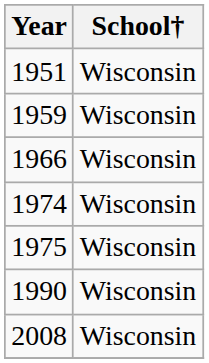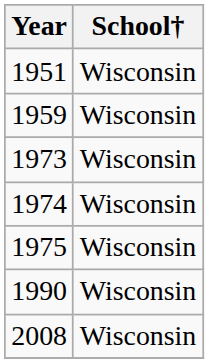 <table class="wikitable">
 <tr>
 <th>Year</th>
 <th>School†</th>
 </tr>
 <tr>
 <td>1951</td>
 <td>Wisconsin</td>
 </tr>
 <tr>
 <td>1959</td>
 <td>Wisconsin</td>
 </tr>
 <tr>
-<td>1966</td>
+<td>1973</td>
 <td>Wisconsin</td>
 </tr>
 <tr>
 <td>1974</td>
 <td>Wisconsin</td>
 </tr>
 <tr>
 <td>1975</td>
 <td>Wisconsin</td>
 </tr>
 <tr>
 <td>1990</td>
 <td>Wisconsin</td>
 </tr>
 <tr>
 <td>2008</td>
 <td>Wisconsin</td>
 </tr>
 <tr>
 </tr>
 </table>
